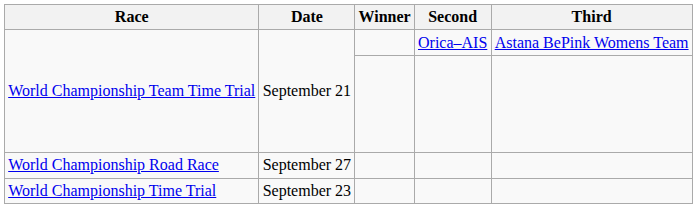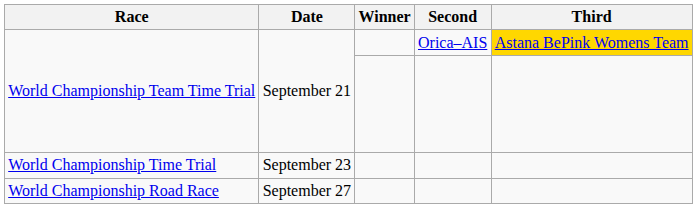 <table class="wikitable sortable">
 <tr>
 <th>Race</th>
 <th>Date</th>
 <th>Winner</th>
 <th>Second</th>
 <th>Third</th>
 </tr>
 <tr>
 <td rowspan=2><a href='#'>World Championship Team Time Trial</a></td>
 <td rowspan=2>September 21</td>
 <td><strong> </strong></td>
 <td> <a href='#'>Orica–AIS</a></td>
-<td> <a href='#'>Astana BePink Womens Team</a></td>
+<td style="background: gold;"> <a href='#'>Astana BePink Womens Team</a></td>
 </tr>
 <tr>
 <td><strong><br><br><br><br><br></strong></td>
 <td><br><br><br><br><br></td>
 <td><br><br><br><br><br></td>
+</tr>
+<tr>
+<td><a href='#'>World Championship Time Trial</a></td>
+<td>September 23</td>
+<td><strong></strong></td>
+<td></td>
+<td></td>
 </tr>
 <tr>
 <td><a href='#'>World Championship Road Race</a></td>
 <td>September 27</td>
 <td><strong></strong></td>
 <td></td>
 <td></td>
 </tr>
-<tr>
-<td><a href='#'>World Championship Time Trial</a></td>
-<td>September 23</td>
-<td><strong></strong></td>
-<td></td>
-<td></td>
-</tr>
 </table>
